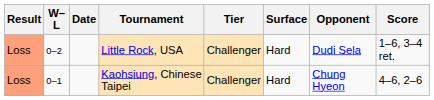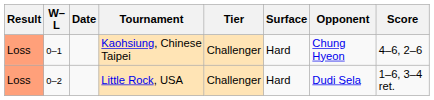 <table class="sortable wikitable">
 <tr>
 <th>Result</th>
 <th class="unsortable">W–L</th>
 <th>Date</th>
 <th>Tournament</th>
 <th>Tier</th>
 <th>Surface</th>
 <th>Opponent</th>
 <th class="unsortable">Score</th>
 </tr>
 <tr>
 <td bgcolor=FFA07A>Loss</td>
+<td><small>0–1</small></td>
+<td><a href='#'></a></td>
+<td style="background:moccasin;"><a href='#'>Kaohsiung</a>, Chinese Taipei</td>
+<td style="background:moccasin;">Challenger</td>
+<td>Hard</td>
+<td> <a href='#'>Chung Hyeon</a></td>
+<td>4–6, 2–6</td>
+</tr>
+<tr>
+<td bgcolor=FFA07A>Loss</td>
 <td><small>0–2</small></td>
 <td><a href='#'></a></td>
 <td style="background:moccasin;"><a href='#'>Little Rock</a>, USA</td>
 <td style="background:moccasin;">Challenger</td>
 <td>Hard</td>
 <td> <a href='#'>Dudi Sela</a></td>
 <td>1–6, 3–4 ret.</td>
 </tr>
-<tr>
-<td bgcolor=FFA07A>Loss</td>
-<td><small>0–1</small></td>
-<td><a href='#'></a></td>
-<td style="background:moccasin;"><a href='#'>Kaohsiung</a>, Chinese Taipei</td>
-<td style="background:moccasin;">Challenger</td>
-<td>Hard</td>
-<td> <a href='#'>Chung Hyeon</a></td>
-<td>4–6, 2–6</td>
-</tr>
 </table>
